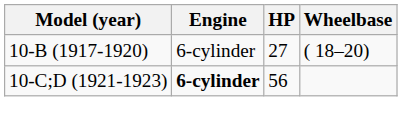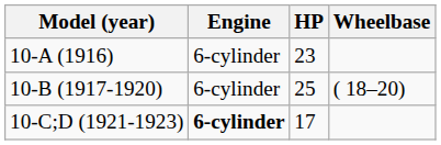 <table class="wikitable">
 <tr>
 <th>Model (year)</th>
 <th>Engine</th>
 <th>HP</th>
 <th>Wheelbase</th>
 </tr>
 <tr>
+<td>10-A (1916)</td>
+<td>6-cylinder</td>
+<td>23</td>
+<td></td>
+</tr>
+<tr>
 <td>10-B (1917-1920)</td>
 <td>6-cylinder</td>
-<td>27</td>
+<td>25</td>
 <td> ( 18–20)</td>
 </tr>
 <tr>
 <td>10-C;D (1921-1923)</td>
 <td><strong>6-cylinder</strong></td>
-<td>56</td>
+<td>17</td>
 <td></td>
 </tr>
 </table>
